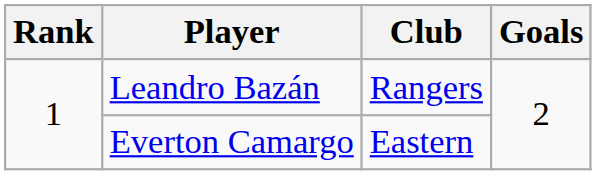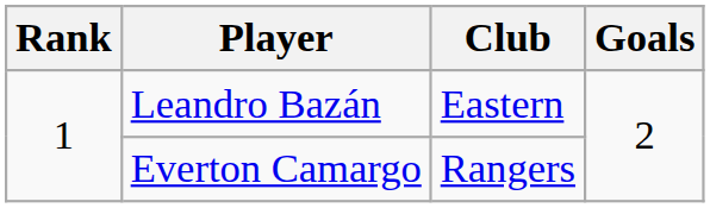 <table class="wikitable" style="text-align:center">
 <tr>
 <th>Rank</th>
 <th>Player</th>
 <th>Club</th>
 <th>Goals</th>
 </tr>
 <tr>
 <td rowspan="2">1</td>
 <td align="left"> <a href='#'>Leandro Bazán</a></td>
-<td align="left"><a href='#'>Rangers</a></td>
+<td align="left"><a href='#'>Eastern</a></td>
 <td rowspan="2">2</td>
 </tr>
 <tr>
 <td align="left"> <a href='#'>Everton Camargo</a></td>
-<td align="left"><a href='#'>Eastern</a></td>
+<td align="left"><a href='#'>Rangers</a></td>
 </tr>
 </table>
